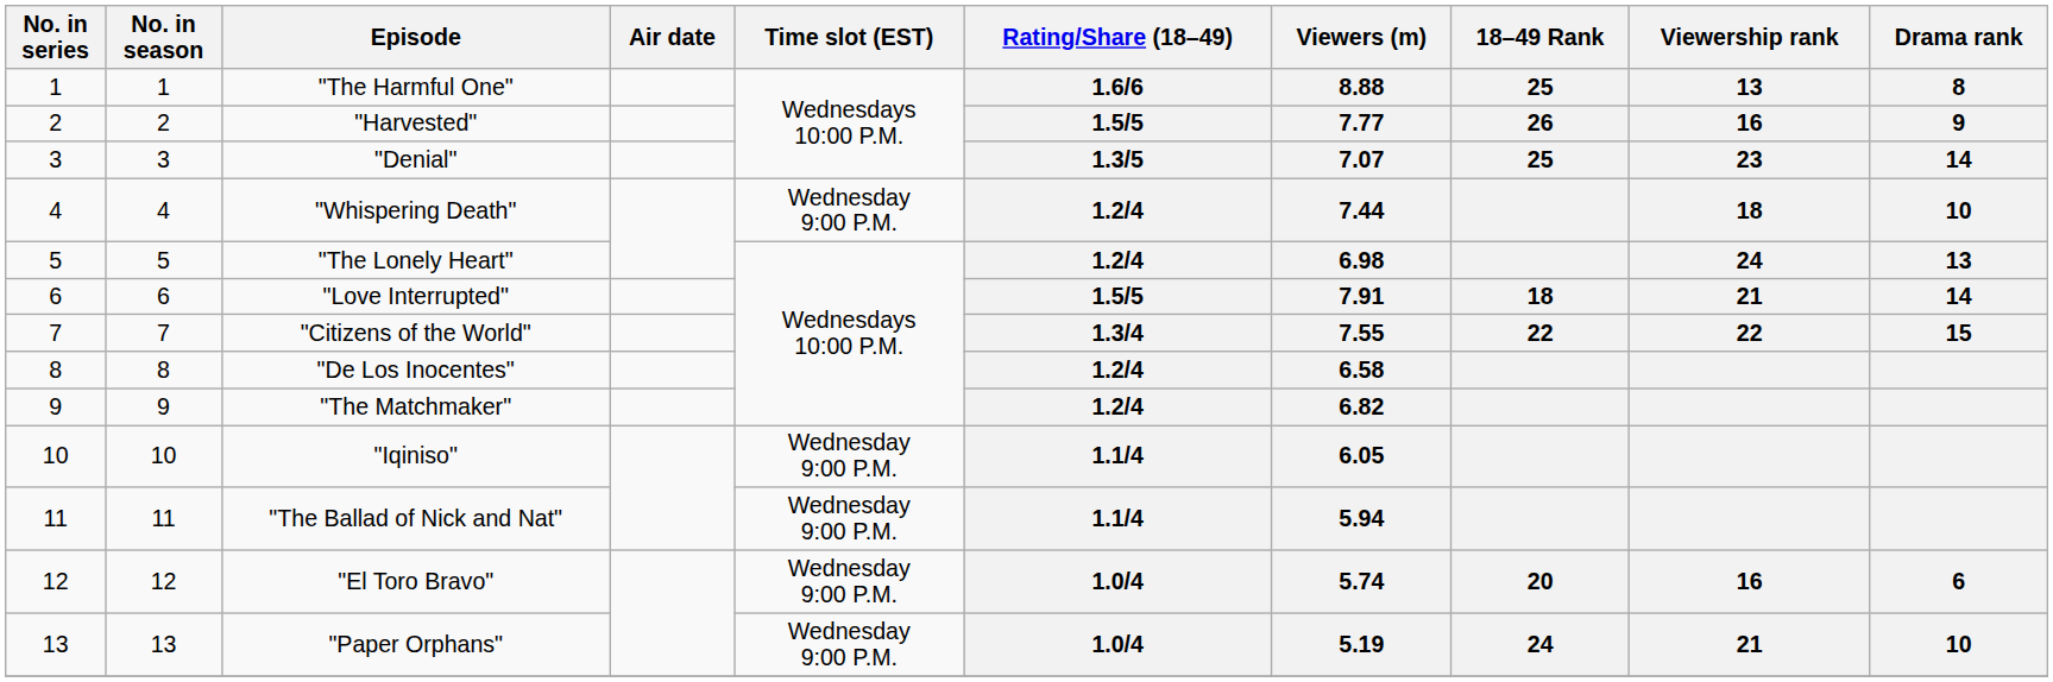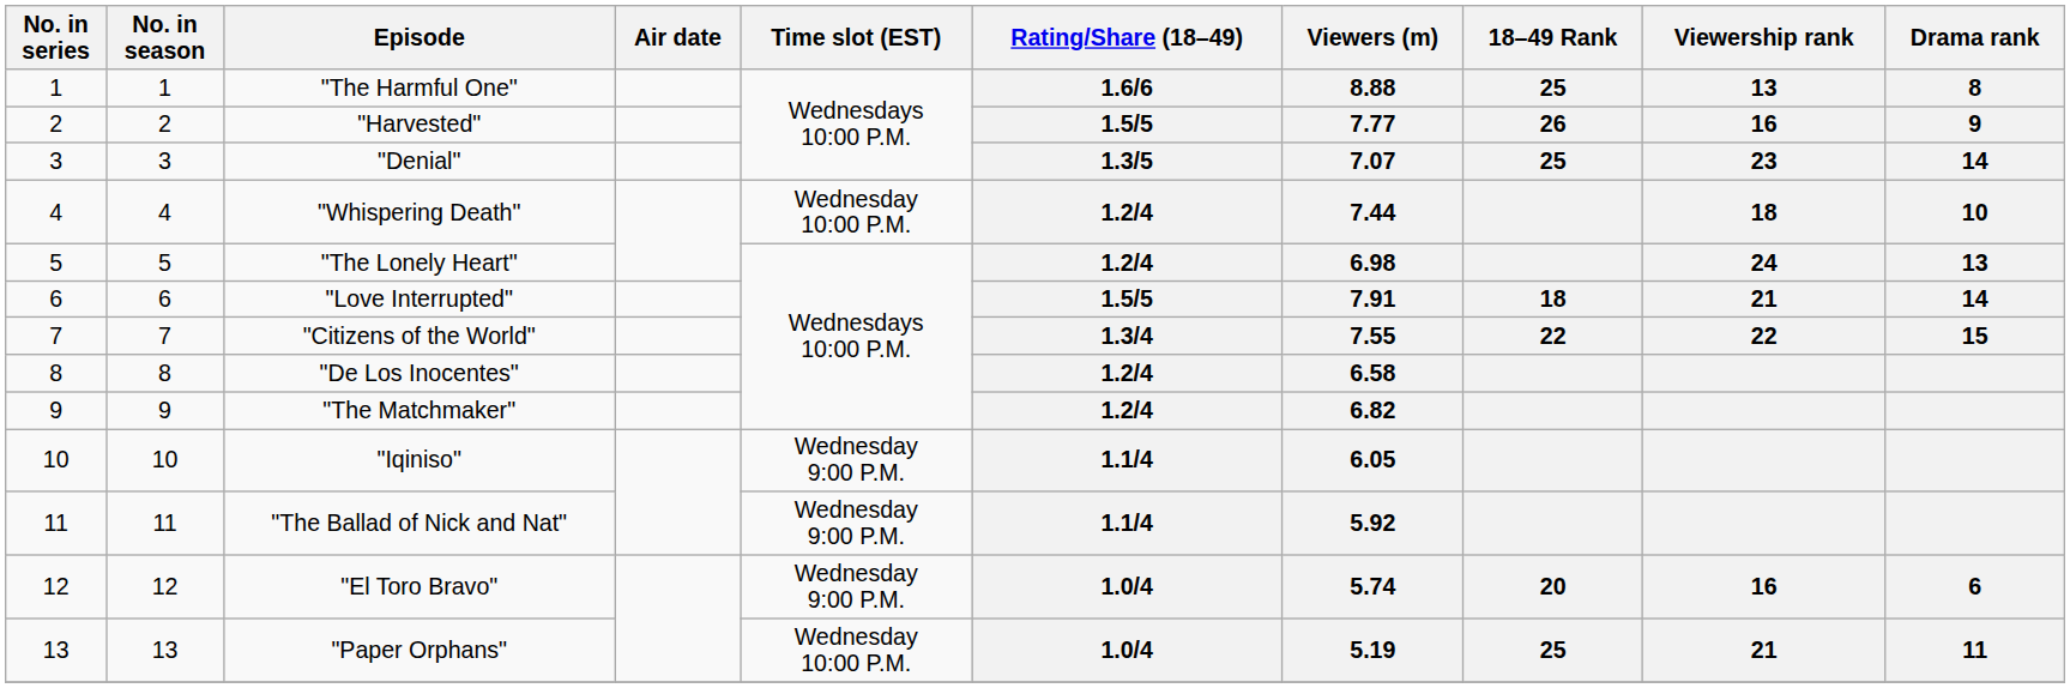 <table class="wikitable" style="font-size:90%; text-align:center; width: 100%; margin-left: auto; margin-right: auto;">
 <tr>
 <th>No. in<br>series</th>
 <th>No. in<br>season</th>
 <th>Episode</th>
 <th>Air date</th>
 <th>Time slot (EST)</th>
 <th><a href='#'>Rating/Share</a> (18–49)</th>
 <th>Viewers (m)</th>
 <th>18–49 Rank</th>
 <th>Viewership rank</th>
 <th>Drama rank</th>
 </tr>
 <tr>
 <td style="text-align:center">1</td>
 <td style="text-align:center">1</td>
 <td>"The Harmful One"</td>
 <td></td>
 <td style="text-align:center" rowspan="3">Wednesdays<br>10:00 P.M.</td>
 <th>1.6/6</th>
 <th>8.88</th>
 <th>25</th>
 <th>13</th>
 <th>8</th>
 </tr>
 <tr>
 <td style="text-align:center">2</td>
 <td style="text-align:center">2</td>
 <td>"Harvested"</td>
 <td></td>
 <th>1.5/5</th>
 <th>7.77</th>
 <th>26</th>
 <th>16</th>
 <th>9</th>
 </tr>
 <tr>
 <td style="text-align:center">3</td>
 <td style="text-align:center">3</td>
 <td>"Denial"</td>
 <td></td>
 <th>1.3/5</th>
 <th>7.07</th>
 <th>25</th>
 <th>23</th>
 <th>14</th>
 </tr>
 <tr>
 <td style="text-align:center">4</td>
 <td style="text-align:center">4</td>
 <td>"Whispering Death"</td>
 <td style="text-align:center" rowspan="2"></td>
-<td style="text-align:center">Wednesday<br>9:00 P.M.</td>
+<td style="text-align:center">Wednesday<br>10:00 P.M.</td>
 <th>1.2/4</th>
 <th>7.44</th>
 <th></th>
 <th>18</th>
 <th>10</th>
 </tr>
 <tr>
 <td style="text-align:center">5</td>
 <td style="text-align:center">5</td>
 <td>"The Lonely Heart"</td>
 <td style="text-align:center" rowspan="5">Wednesdays<br>10:00 P.M.</td>
 <th>1.2/4</th>
 <th>6.98</th>
 <th></th>
 <th>24</th>
 <th>13</th>
 </tr>
 <tr>
 <td style="text-align:center">6</td>
 <td style="text-align:center">6</td>
 <td>"Love Interrupted"</td>
 <td></td>
 <th>1.5/5</th>
 <th>7.91</th>
 <th>18</th>
 <th>21</th>
 <th>14</th>
 </tr>
 <tr>
 <td style="text-align:center">7</td>
 <td style="text-align:center">7</td>
 <td>"Citizens of the World"</td>
 <td></td>
 <th>1.3/4</th>
 <th>7.55</th>
 <th>22</th>
 <th>22</th>
 <th>15</th>
 </tr>
 <tr>
 <td style="text-align:center">8</td>
 <td style="text-align:center">8</td>
 <td>"De Los Inocentes"</td>
 <td></td>
 <th>1.2/4</th>
 <th>6.58</th>
 <th></th>
 <th></th>
 <th></th>
 </tr>
 <tr>
 <td style="text-align:center">9</td>
 <td style="text-align:center">9</td>
 <td>"The Matchmaker"</td>
 <td></td>
 <th>1.2/4</th>
 <th>6.82</th>
 <th></th>
 <th></th>
 <th></th>
 </tr>
 <tr>
 <td style="text-align:center">10</td>
 <td style="text-align:center">10</td>
 <td>"Iqiniso"</td>
 <td style="text-align:center" rowspan="2"></td>
 <td style="text-align:center">Wednesday<br>9:00 P.M.</td>
 <th>1.1/4</th>
 <th>6.05</th>
 <th></th>
 <th></th>
 <th></th>
 </tr>
 <tr>
 <td style="text-align:center">11</td>
 <td style="text-align:center">11</td>
 <td>"The Ballad of Nick and Nat"</td>
 <td style="text-align:center">Wednesday<br>9:00 P.M.</td>
 <th>1.1/4</th>
-<th>5.94</th>
+<th>5.92</th>
 <th></th>
 <th></th>
 <th></th>
 </tr>
 <tr>
 <td style="text-align:center">12</td>
 <td style="text-align:center">12</td>
 <td>"El Toro Bravo"</td>
 <td style="text-align:center" rowspan="2"></td>
 <td style="text-align:center">Wednesday<br>9:00 P.M.</td>
 <th>1.0/4</th>
 <th>5.74</th>
 <th>20</th>
 <th>16</th>
 <th>6</th>
 </tr>
 <tr>
 <td style="text-align:center">13</td>
 <td style="text-align:center">13</td>
 <td>"Paper Orphans"</td>
-<td style="text-align:center">Wednesday<br>9:00 P.M.</td>
+<td style="text-align:center">Wednesday<br>10:00 P.M.</td>
 <th>1.0/4</th>
 <th>5.19</th>
-<th>24</th>
+<th>25</th>
 <th>21</th>
-<th>10</th>
+<th>11</th>
 </tr>
 <tr>
 </tr>
 </table>
